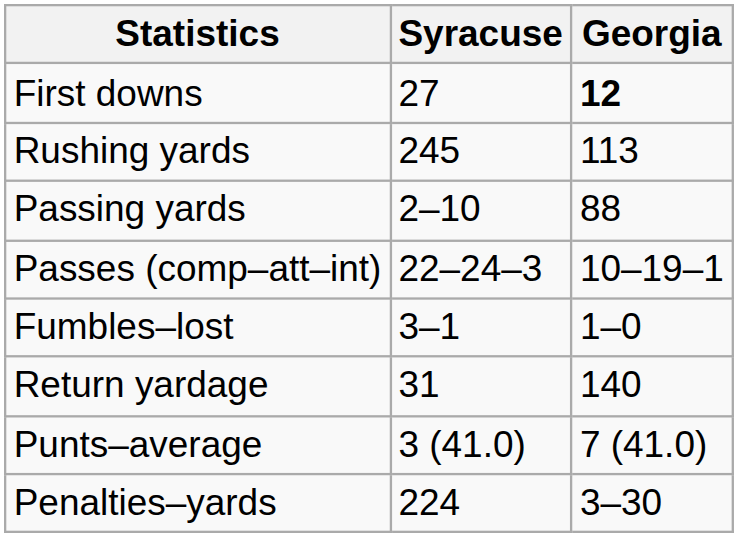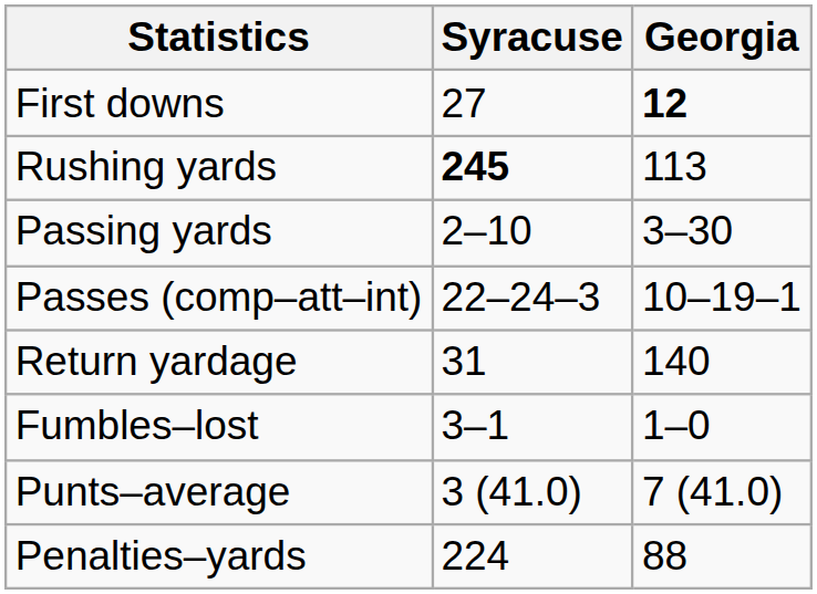 <table class="wikitable">
 <tr>
 <th>Statistics</th>
 <th>Syracuse</th>
 <th>Georgia</th>
 </tr>
 <tr>
 <td>First downs</td>
 <td>27</td>
 <td><strong>12</strong></td>
 </tr>
 <tr>
 <td>Rushing yards</td>
-<td>245</td>
+<td><strong>245</strong></td>
 <td>113</td>
 </tr>
 <tr>
 <td>Passing yards</td>
 <td>2–10</td>
-<td>88</td>
+<td>3–30</td>
 </tr>
 <tr>
 <td>Passes (comp–att–int)</td>
 <td>22–24–3</td>
 <td>10–19–1</td>
 </tr>
 <tr>
+<td>Return yardage</td>
+<td>31</td>
+<td>140</td>
+</tr>
+<tr>
 <td>Fumbles–lost</td>
 <td>3–1</td>
 <td>1–0</td>
-</tr>
-<tr>
-<td>Return yardage</td>
-<td>31</td>
-<td>140</td>
 </tr>
 <tr>
 <td>Punts–average</td>
 <td>3 (41.0)</td>
 <td>7 (41.0)</td>
 </tr>
 <tr>
 <td>Penalties–yards</td>
 <td>224</td>
-<td>3–30</td>
+<td>88</td>
 </tr>
 </table>
